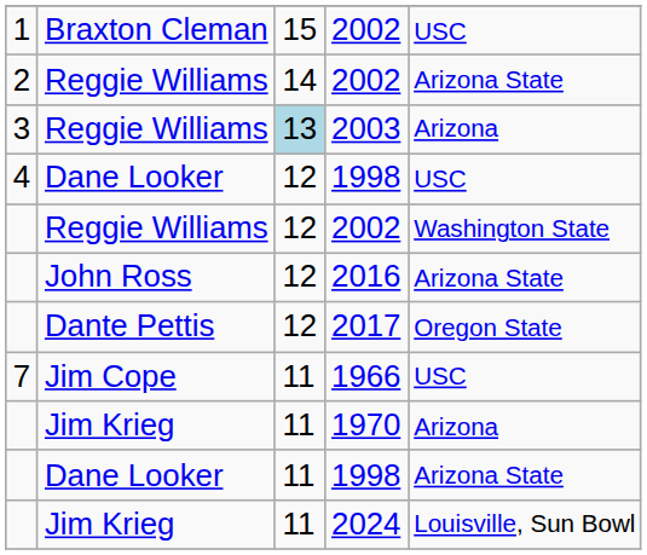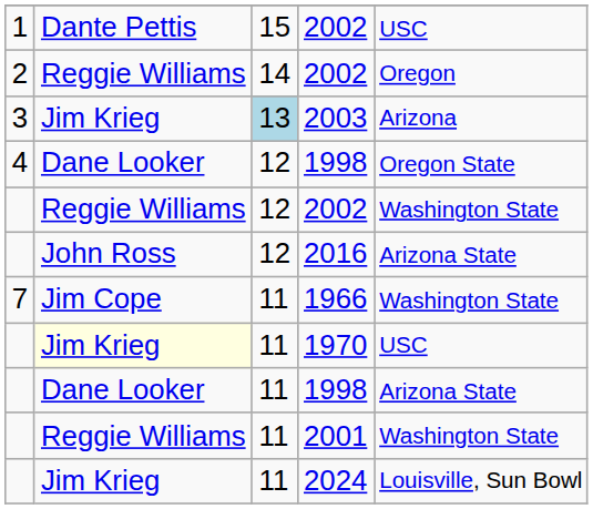 <table class="wikitable">
 <tr>
 </tr>
 <tr>
 <td>1</td>
-<td><a href='#'>Braxton Cleman</a></td>
+<td><a href='#'>Dante Pettis</a></td>
 <td>15</td>
 <td><a href='#'>2002</a></td>
 <td style="font-size:80%;"><a href='#'>USC</a></td>
 </tr>
 <tr>
 <td>2</td>
 <td><a href='#'>Reggie Williams</a></td>
 <td>14</td>
 <td><a href='#'>2002</a></td>
-<td style="font-size:80%;"><a href='#'>Arizona State</a></td>
+<td style="font-size:80%;"><a href='#'>Oregon</a></td>
 </tr>
 <tr>
 <td>3</td>
-<td><a href='#'>Reggie Williams</a></td>
+<td><a href='#'>Jim Krieg</a></td>
 <td style="background: lightblue;">13</td>
 <td><a href='#'>2003</a></td>
 <td style="font-size:80%;"><a href='#'>Arizona</a></td>
 </tr>
 <tr>
 <td>4</td>
 <td><a href='#'>Dane Looker</a></td>
 <td>12</td>
 <td><a href='#'>1998</a></td>
-<td style="font-size:80%;"><a href='#'>USC</a></td>
+<td style="font-size:80%;"><a href='#'>Oregon State</a></td>
 </tr>
 <tr>
 <td></td>
 <td><a href='#'>Reggie Williams</a></td>
 <td>12</td>
 <td><a href='#'>2002</a></td>
 <td style="font-size:80%;"><a href='#'>Washington State</a></td>
 </tr>
 <tr>
 <td></td>
 <td><a href='#'>John Ross</a></td>
 <td>12</td>
 <td><a href='#'>2016</a></td>
 <td style="font-size:80%;"><a href='#'>Arizona State</a></td>
 </tr>
 <tr>
-<td></td>
-<td><a href='#'>Dante Pettis</a></td>
-<td>12</td>
-<td><a href='#'>2017</a></td>
-<td style="font-size:80%;"><a href='#'>Oregon State</a></td>
-</tr>
-<tr>
 <td>7</td>
 <td><a href='#'>Jim Cope</a></td>
 <td>11</td>
 <td><a href='#'>1966</a></td>
-<td style="font-size:80%;"><a href='#'>USC</a></td>
+<td style="font-size:80%;"><a href='#'>Washington State</a></td>
 </tr>
 <tr>
 <td></td>
-<td><a href='#'>Jim Krieg</a></td>
+<td style="background: lightyellow;"><a href='#'>Jim Krieg</a></td>
 <td>11</td>
 <td><a href='#'>1970</a></td>
-<td style="font-size:80%;"><a href='#'>Arizona</a></td>
+<td style="font-size:80%;"><a href='#'>USC</a></td>
 </tr>
 <tr>
 <td></td>
 <td><a href='#'>Dane Looker</a></td>
 <td>11</td>
 <td><a href='#'>1998</a></td>
 <td style="font-size:80%;"><a href='#'>Arizona State</a></td>
 </tr>
 <tr>
 <td></td>
+<td><a href='#'>Reggie Williams</a></td>
+<td>11</td>
+<td><a href='#'>2001</a></td>
+<td style="font-size:80%;"><a href='#'>Washington State</a></td>
+</tr>
+<tr>
+<td></td>
 <td><a href='#'>Jim Krieg</a></td>
 <td>11</td>
 <td><a href='#'>2024</a></td>
 <td style="font-size:80%;"><a href='#'>Louisville</a>, Sun Bowl</td>
 </tr>
 </table>
